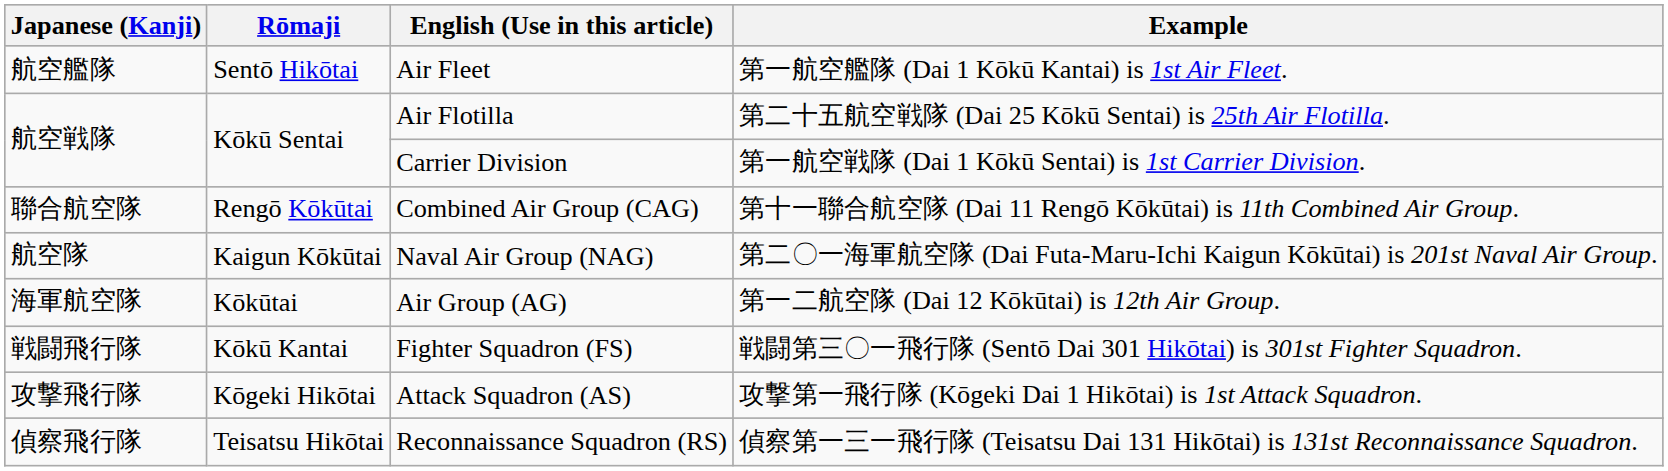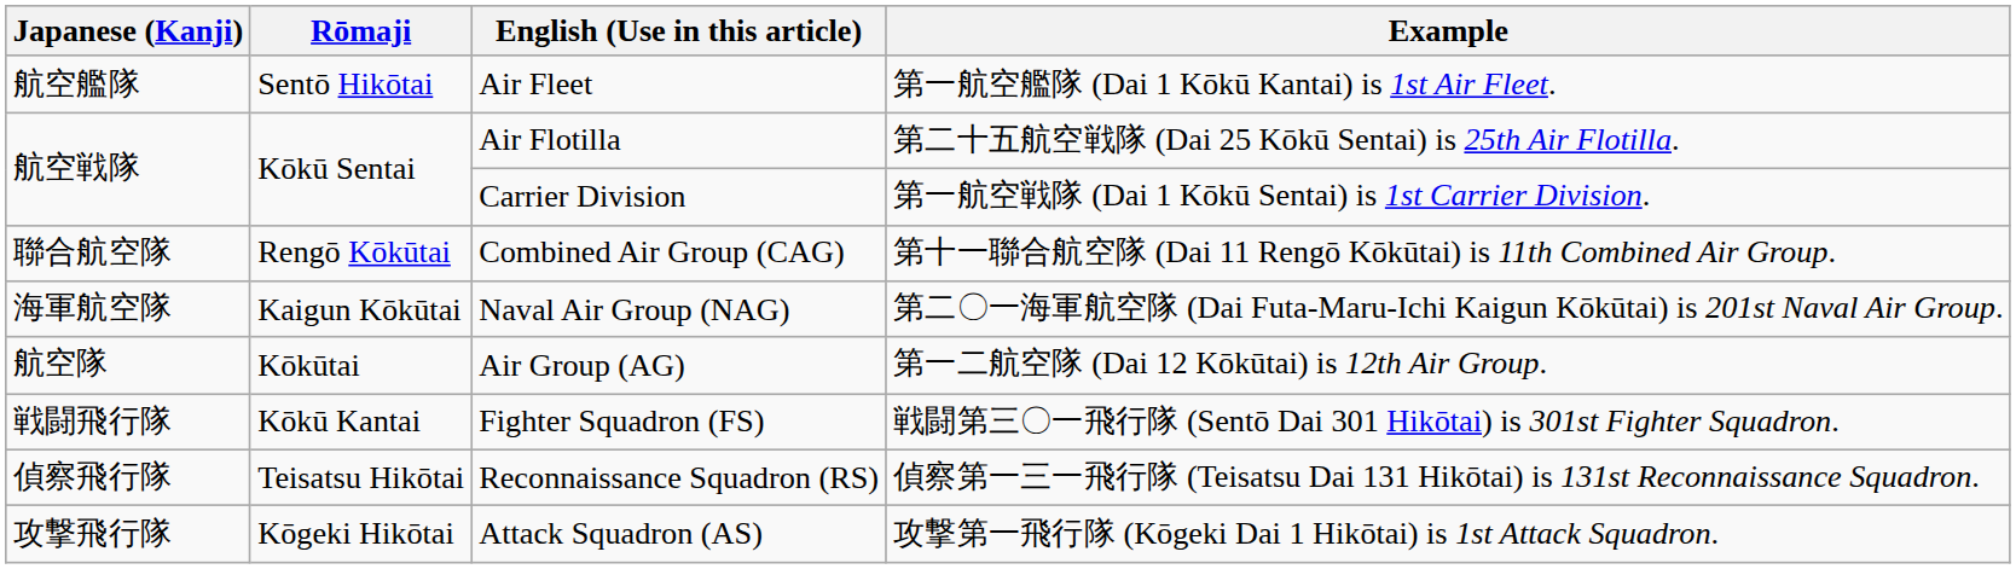 <table class="wikitable">
 <tr>
 <th>Japanese (<a href='#'>Kanji</a>)</th>
 <th><a href='#'>Rōmaji</a></th>
 <th>English (Use in this article)</th>
 <th>Example</th>
 </tr>
 <tr>
 <td>航空艦隊</td>
 <td>Sentō <a href='#'>Hikōtai</a></td>
 <td>Air Fleet</td>
 <td>第一航空艦隊 (Dai 1 Kōkū Kantai) is <em><a href='#'>1st Air Fleet</a></em>.</td>
 </tr>
 <tr>
 <td rowspan="2">航空戦隊</td>
 <td rowspan="2">Kōkū Sentai</td>
 <td>Air Flotilla</td>
 <td>第二十五航空戦隊 (Dai 25 Kōkū Sentai) is <em><a href='#'>25th Air Flotilla</a></em>.</td>
 </tr>
 <tr>
 <td>Carrier Division</td>
 <td>第一航空戦隊 (Dai 1 Kōkū Sentai) is <em><a href='#'>1st Carrier Division</a></em>.</td>
 </tr>
 <tr>
 <td>聯合航空隊</td>
 <td>Rengō <a href='#'>Kōkūtai</a></td>
 <td>Combined Air Group (CAG)</td>
 <td>第十一聯合航空隊 (Dai 11 Rengō Kōkūtai) is <em>11th Combined Air Group</em>.</td>
 </tr>
 <tr>
-<td>航空隊</td>
+<td>海軍航空隊</td>
 <td>Kaigun Kōkūtai</td>
 <td>Naval Air Group (NAG)</td>
 <td>第二〇一海軍航空隊 (Dai Futa-Maru-Ichi Kaigun Kōkūtai) is <em>201st Naval Air Group</em>.</td>
 </tr>
 <tr>
-<td>海軍航空隊</td>
+<td>航空隊</td>
 <td>Kōkūtai</td>
 <td>Air Group (AG)</td>
 <td>第一二航空隊 (Dai 12 Kōkūtai) is <em>12th Air Group</em>.</td>
 </tr>
 <tr>
 <td>戦闘飛行隊</td>
 <td>Kōkū Kantai</td>
 <td>Fighter Squadron (FS)</td>
 <td>戦闘第三〇一飛行隊 (Sentō Dai 301 <a href='#'>Hikōtai</a>) is <em>301st Fighter Squadron</em>.</td>
 </tr>
 <tr>
+<td>偵察飛行隊</td>
+<td>Teisatsu Hikōtai</td>
+<td>Reconnaissance Squadron (RS)</td>
+<td>偵察第一三一飛行隊 (Teisatsu Dai 131 Hikōtai) is <em>131st Reconnaissance Squadron</em>.</td>
+</tr>
+<tr>
 <td>攻撃飛行隊</td>
 <td>Kōgeki Hikōtai</td>
 <td>Attack Squadron (AS)</td>
 <td>攻撃第一飛行隊 (Kōgeki Dai 1 Hikōtai) is <em>1st Attack Squadron</em>.</td>
 </tr>
-<tr>
-<td>偵察飛行隊</td>
-<td>Teisatsu Hikōtai</td>
-<td>Reconnaissance Squadron (RS)</td>
-<td>偵察第一三一飛行隊 (Teisatsu Dai 131 Hikōtai) is <em>131st Reconnaissance Squadron</em>.</td>
-</tr>
 </table>
